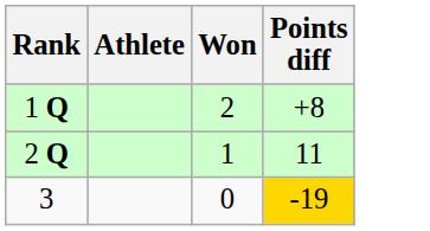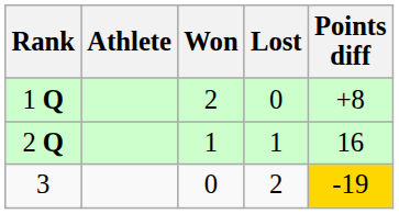 <table class="wikitable">
 <tr>
 <th>Rank</th>
 <th>Athlete</th>
 <th>Won</th>
+<th>Lost</th>
 <th>Points<br>diff</th>
 </tr>
 <tr bgcolor="#ccffcc">
 <td align="center">1 <strong>Q</strong></td>
 <td><strong></strong></td>
 <td align="center">2</td>
+<td align="center">0</td>
 <td align="center">+8</td>
 </tr>
 <tr bgcolor="#ccffcc">
 <td align="center">2 <strong>Q</strong></td>
 <td><strong></strong></td>
 <td align="center">1</td>
-<td align="center">11</td>
+<td align="center">1</td>
+<td align="center">16</td>
 </tr>
 <tr>
 <td align="center">3 <strong></strong></td>
 <td></td>
 <td align="center">0</td>
+<td align="center">2</td>
 <td align="center" style="background: gold;">-19</td>
 </tr>
 </table>
